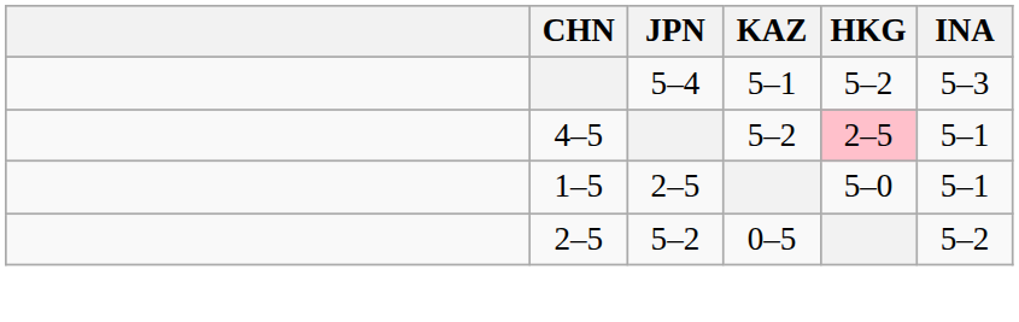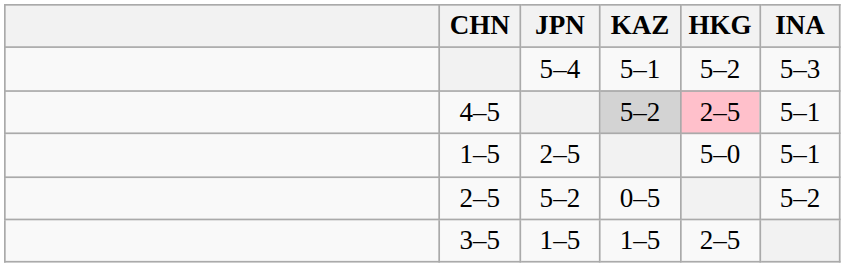 <table class="wikitable" style="text-align:center">
 <tr>
 <th width="250"> </th>
 <th width="40">CHN</th>
 <th width="40">JPN</th>
 <th width="40">KAZ</th>
 <th width="40">HKG</th>
 <th width="40">INA</th>
 </tr>
 <tr>
 <td align=left></td>
 <th></th>
 <td>5–4</td>
 <td>5–1</td>
 <td>5–2</td>
 <td>5–3</td>
 </tr>
 <tr>
 <td align=left></td>
 <td>4–5</td>
 <th></th>
-<td>5–2</td>
+<td style="background: lightgrey;">5–2</td>
 <td style="background: pink;">2–5</td>
 <td>5–1</td>
 </tr>
 <tr>
 <td align=left></td>
 <td>1–5</td>
 <td>2–5</td>
 <th></th>
 <td>5–0</td>
 <td>5–1</td>
 </tr>
 <tr>
 <td align=left></td>
 <td>2–5</td>
 <td>5–2</td>
 <td>0–5</td>
 <th></th>
 <td>5–2</td>
 </tr>
+<tr>
+<td align=left></td>
+<td>3–5</td>
+<td>1–5</td>
+<td>1–5</td>
+<td>2–5</td>
+<th></th>
+</tr>
 </table>
